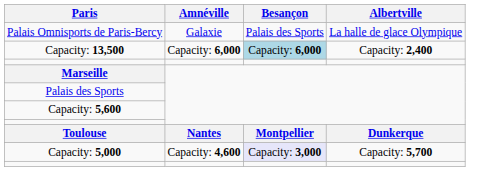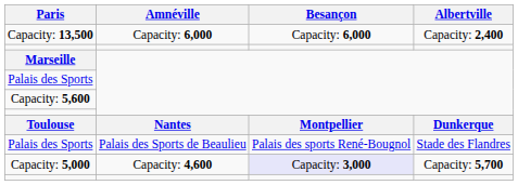 <table class="wikitable" style="text-align:center">
 <tr>
 <th><a href='#'>Paris</a></th>
 <th><a href='#'>Amnéville</a></th>
 <th><a href='#'>Besançon</a></th>
 <th><a href='#'>Albertville</a></th>
 </tr>
 <tr>
-<td><a href='#'>Palais Omnisports de Paris-Bercy</a></td>
-<td><a href='#'>Galaxie</a></td>
-<td><a href='#'>Palais des Sports</a></td>
-<td><a href='#'>La halle de glace Olympique</a></td>
-</tr>
-<tr>
 <td>Capacity: <strong>13,500</strong></td>
 <td>Capacity: <strong>6,000</strong></td>
-<td style="background: lightblue;">Capacity: <strong>6,000</strong></td>
+<td>Capacity: <strong>6,000</strong></td>
 <td>Capacity: <strong>2,400</strong></td>
 </tr>
 <tr>
 <td></td>
 <td></td>
 <td></td>
 <td></td>
 </tr>
 <tr>
 <th><a href='#'>Marseille</a></th>
 <td colspan="3" rowspan="4"><br></td>
 </tr>
 <tr>
 <td><a href='#'>Palais des Sports</a></td>
 </tr>
 <tr>
 <td>Capacity: <strong>5,600</strong></td>
 </tr>
 <tr>
 <td></td>
 </tr>
 <tr>
 <th><a href='#'>Toulouse</a></th>
 <th><a href='#'>Nantes</a></th>
 <th><a href='#'>Montpellier</a></th>
 <th><a href='#'>Dunkerque</a></th>
 </tr>
 <tr>
+<td><a href='#'>Palais des Sports</a></td>
+<td><a href='#'>Palais des Sports de Beaulieu</a></td>
+<td><a href='#'>Palais des sports René-Bougnol</a></td>
+<td><a href='#'>Stade des Flandres</a></td>
+</tr>
+<tr>
 <td>Capacity: <strong>5,000</strong></td>
 <td>Capacity: <strong>4,600</strong></td>
 <td style="background: lavender;">Capacity: <strong>3,000</strong></td>
 <td>Capacity: <strong>5,700</strong></td>
 </tr>
 <tr>
 <td></td>
 <td></td>
 <td></td>
 <td></td>
 </tr>
 </table>
